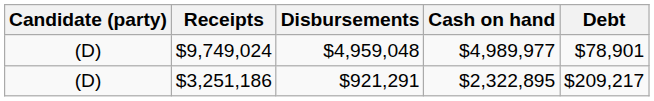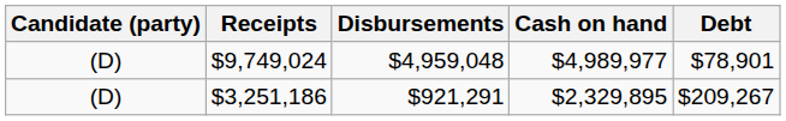 <table class="wikitable sortable" style="text-align:center">
 <tr>
 <th>Candidate (party)</th>
 <th>Receipts</th>
 <th>Disbursements</th>
 <th>Cash on hand</th>
 <th>Debt</th>
 </tr>
 <tr>
 <td> (D)</td>
 <td align=right>$9,749,024</td>
 <td align=right>$4,959,048</td>
 <td align=right>$4,989,977</td>
 <td align=right>$78,901</td>
 </tr>
 <tr>
 <td> (D)</td>
 <td align=right>$3,251,186</td>
 <td align=right>$921,291</td>
-<td align=right>$2,322,895</td>
-<td align=right>$209,217</td>
+<td align=right>$2,329,895</td>
+<td align=right>$209,267</td>
 </tr>
 </table>
